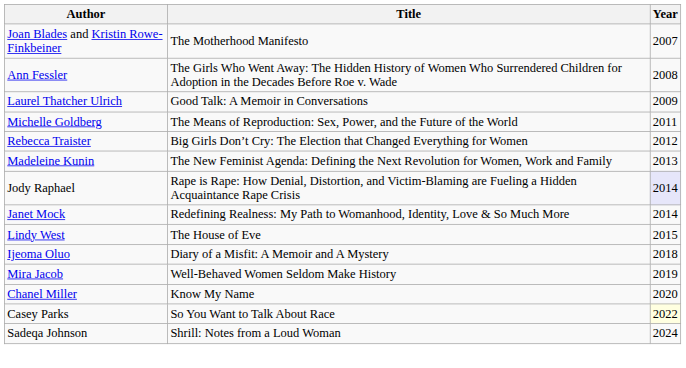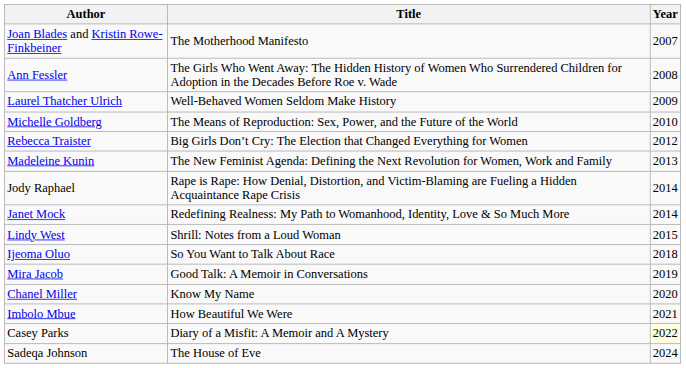 <table class="wikitable">
 <tr>
 <th>Author</th>
 <th>Title</th>
 <th>Year</th>
 </tr>
 <tr>
 <td><a href='#'>Joan Blades</a> and <a href='#'>Kristin Rowe-Finkbeiner</a></td>
 <td>The Motherhood Manifesto</td>
 <td>2007</td>
 </tr>
 <tr>
 <td><a href='#'>Ann Fessler</a></td>
 <td>The Girls Who Went Away: The Hidden History of Women Who Surrendered Children for Adoption in the Decades Before Roe v. Wade</td>
 <td>2008</td>
 </tr>
 <tr>
 <td><a href='#'>Laurel Thatcher Ulrich</a></td>
-<td>Good Talk: A Memoir in Conversations</td>
+<td>Well-Behaved Women Seldom Make History</td>
 <td>2009</td>
 </tr>
 <tr>
 <td><a href='#'>Michelle Goldberg</a></td>
 <td>The Means of Reproduction: Sex, Power, and the Future of the World</td>
-<td>2011</td>
+<td>2010</td>
 </tr>
 <tr>
 <td><a href='#'>Rebecca Traister</a></td>
 <td>Big Girls Don’t Cry: The Election that Changed Everything for Women</td>
 <td>2012</td>
 </tr>
 <tr>
 <td><a href='#'>Madeleine Kunin</a></td>
 <td>The New Feminist Agenda: Defining the Next Revolution for Women, Work and Family</td>
 <td>2013</td>
 </tr>
 <tr>
 <td>Jody Raphael</td>
 <td>Rape is Rape: How Denial, Distortion, and Victim-Blaming are Fueling a Hidden Acquaintance Rape Crisis</td>
-<td style="background: lavender;">2014</td>
+<td>2014</td>
 </tr>
 <tr>
 <td><a href='#'>Janet Mock</a></td>
 <td>Redefining Realness: My Path to Womanhood, Identity, Love & So Much More</td>
 <td>2014</td>
 </tr>
 <tr>
 <td><a href='#'>Lindy West</a></td>
-<td>The House of Eve</td>
+<td>Shrill: Notes from a Loud Woman</td>
 <td>2015</td>
 </tr>
 <tr>
 <td><a href='#'>Ijeoma Oluo</a></td>
-<td>Diary of a Misfit: A Memoir and A Mystery</td>
+<td>So You Want to Talk About Race</td>
 <td>2018</td>
 </tr>
 <tr>
 <td><a href='#'>Mira Jacob</a></td>
-<td>Well-Behaved Women Seldom Make History</td>
+<td>Good Talk: A Memoir in Conversations</td>
 <td>2019</td>
 </tr>
 <tr>
 <td><a href='#'>Chanel Miller </a></td>
 <td>Know My Name</td>
 <td>2020</td>
 </tr>
 <tr>
+<td><a href='#'>Imbolo Mbue</a></td>
+<td>How Beautiful We Were</td>
+<td>2021</td>
+</tr>
+<tr>
 <td>Casey Parks</td>
-<td>So You Want to Talk About Race</td>
+<td>Diary of a Misfit: A Memoir and A Mystery</td>
 <td style="background: lightyellow;">2022</td>
 </tr>
 <tr>
 <td>Sadeqa Johnson</td>
-<td>Shrill: Notes from a Loud Woman</td>
+<td>The House of Eve</td>
 <td>2024</td>
 </tr>
 </table>
